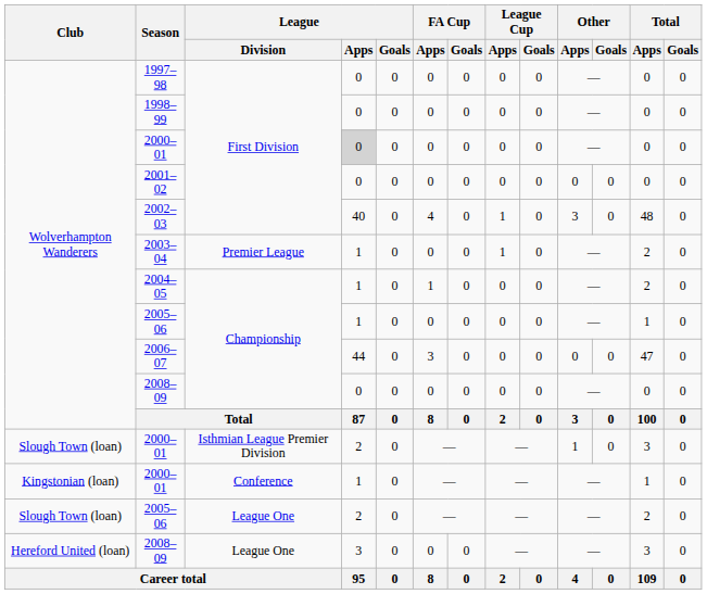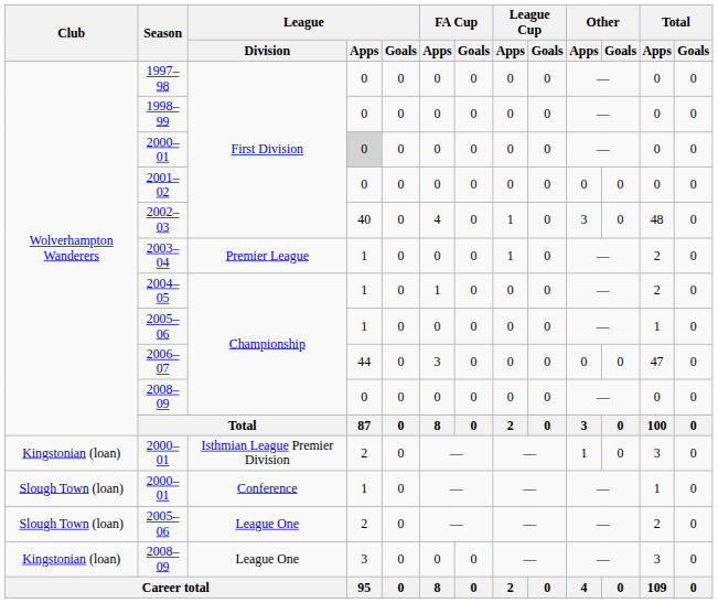 <table class="wikitable" style="text-align: center">
 <tr>
 <th rowspan="2">Club</th>
 <th rowspan="2">Season</th>
 <th colspan="3">League</th>
 <th colspan="2">FA Cup</th>
 <th colspan="2">League Cup</th>
 <th colspan="2">Other</th>
 <th colspan="2">Total</th>
 </tr>
 <tr>
 <th>Division</th>
 <th>Apps</th>
 <th>Goals</th>
 <th>Apps</th>
 <th>Goals</th>
 <th>Apps</th>
 <th>Goals</th>
 <th>Apps</th>
 <th>Goals</th>
 <th>Apps</th>
 <th>Goals</th>
 </tr>
 <tr>
 <td rowspan="11"><a href='#'>Wolverhampton Wanderers</a></td>
 <td><a href='#'>1997–98</a></td>
 <td rowspan="5"><a href='#'>First Division</a></td>
 <td>0</td>
 <td>0</td>
 <td>0</td>
 <td>0</td>
 <td>0</td>
 <td>0</td>
 <td colspan="2">―</td>
 <td>0</td>
 <td>0</td>
 </tr>
 <tr>
 <td><a href='#'>1998–99</a></td>
 <td>0</td>
 <td>0</td>
 <td>0</td>
 <td>0</td>
 <td>0</td>
 <td>0</td>
 <td colspan="2">―</td>
 <td>0</td>
 <td>0</td>
 </tr>
 <tr>
 <td><a href='#'>2000–01</a></td>
 <td style="background: lightgrey;">0</td>
 <td>0</td>
 <td>0</td>
 <td>0</td>
 <td>0</td>
 <td>0</td>
 <td colspan="2">―</td>
 <td>0</td>
 <td>0</td>
 </tr>
 <tr>
 <td><a href='#'>2001–02</a></td>
 <td>0</td>
 <td>0</td>
 <td>0</td>
 <td>0</td>
 <td>0</td>
 <td>0</td>
 <td>0</td>
 <td>0</td>
 <td>0</td>
 <td>0</td>
 </tr>
 <tr>
 <td><a href='#'>2002–03</a></td>
 <td>40</td>
 <td>0</td>
 <td>4</td>
 <td>0</td>
 <td>1</td>
 <td>0</td>
 <td>3</td>
 <td>0</td>
 <td>48</td>
 <td>0</td>
 </tr>
 <tr>
 <td><a href='#'>2003–04</a></td>
 <td><a href='#'>Premier League</a></td>
 <td>1</td>
 <td>0</td>
 <td>0</td>
 <td>0</td>
 <td>1</td>
 <td>0</td>
 <td colspan="2">―</td>
 <td>2</td>
 <td>0</td>
 </tr>
 <tr>
 <td><a href='#'>2004–05</a></td>
 <td rowspan="4"><a href='#'>Championship</a></td>
 <td>1</td>
 <td>0</td>
 <td>1</td>
 <td>0</td>
 <td>0</td>
 <td>0</td>
 <td colspan="2">―</td>
 <td>2</td>
 <td>0</td>
 </tr>
 <tr>
 <td><a href='#'>2005–06</a></td>
 <td>1</td>
 <td>0</td>
 <td>0</td>
 <td>0</td>
 <td>0</td>
 <td>0</td>
 <td colspan="2">―</td>
 <td>1</td>
 <td>0</td>
 </tr>
 <tr>
 <td><a href='#'>2006–07</a></td>
 <td>44</td>
 <td>0</td>
 <td>3</td>
 <td>0</td>
 <td>0</td>
 <td>0</td>
 <td>0</td>
 <td>0</td>
 <td>47</td>
 <td>0</td>
 </tr>
 <tr>
 <td><a href='#'>2008–09</a></td>
 <td>0</td>
 <td>0</td>
 <td>0</td>
 <td>0</td>
 <td>0</td>
 <td>0</td>
 <td colspan="2">―</td>
 <td>0</td>
 <td>0</td>
 </tr>
 <tr>
 <th colspan="2">Total</th>
 <th>87</th>
 <th>0</th>
 <th>8</th>
 <th>0</th>
 <th>2</th>
 <th>0</th>
 <th>3</th>
 <th>0</th>
 <th>100</th>
 <th>0</th>
 </tr>
 <tr>
-<td><a href='#'>Slough Town</a> (loan)</td>
+<td><a href='#'>Kingstonian</a> (loan)</td>
 <td><a href='#'>2000–01</a></td>
 <td><a href='#'>Isthmian League</a> Premier Division</td>
 <td>2</td>
 <td>0</td>
 <td colspan="2">―</td>
 <td colspan="2">―</td>
 <td>1</td>
 <td>0</td>
 <td>3</td>
 <td>0</td>
 </tr>
 <tr>
-<td><a href='#'>Kingstonian</a> (loan)</td>
+<td><a href='#'>Slough Town</a> (loan)</td>
 <td><a href='#'>2000–01</a></td>
 <td><a href='#'>Conference</a></td>
 <td>1</td>
 <td>0</td>
 <td colspan="2">―</td>
 <td colspan="2">―</td>
 <td colspan="2">―</td>
 <td>1</td>
 <td>0</td>
 </tr>
 <tr>
 <td><a href='#'>Slough Town</a> (loan)</td>
 <td><a href='#'>2005–06</a></td>
 <td><a href='#'>League One</a></td>
 <td>2</td>
 <td>0</td>
 <td colspan="2">―</td>
 <td colspan="2">―</td>
 <td colspan="2">―</td>
 <td>2</td>
 <td>0</td>
 </tr>
 <tr>
-<td><a href='#'>Hereford United</a> (loan)</td>
+<td><a href='#'>Kingstonian</a> (loan)</td>
 <td><a href='#'>2008–09</a></td>
 <td>League One</td>
 <td>3</td>
 <td>0</td>
 <td>0</td>
 <td>0</td>
 <td colspan="2">―</td>
 <td colspan="2">―</td>
 <td>3</td>
 <td>0</td>
 </tr>
 <tr>
 <th colspan="3">Career total</th>
 <th>95</th>
 <th>0</th>
 <th>8</th>
 <th>0</th>
 <th>2</th>
 <th>0</th>
 <th>4</th>
 <th>0</th>
 <th>109</th>
 <th>0</th>
 </tr>
 </table>
